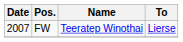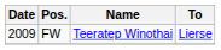 <table class="wikitable">
 <tr>
 <th>Date</th>
 <th>Pos.</th>
 <th>Name</th>
 <th>To</th>
 </tr>
 <tr>
-<td>2007</td>
+<td>2009</td>
 <td>FW</td>
 <td> <a href='#'>Teeratep Winothai</a></td>
 <td> <a href='#'>Lierse</a></td>
 </tr>
 <tr>
 </tr>
 </table>
